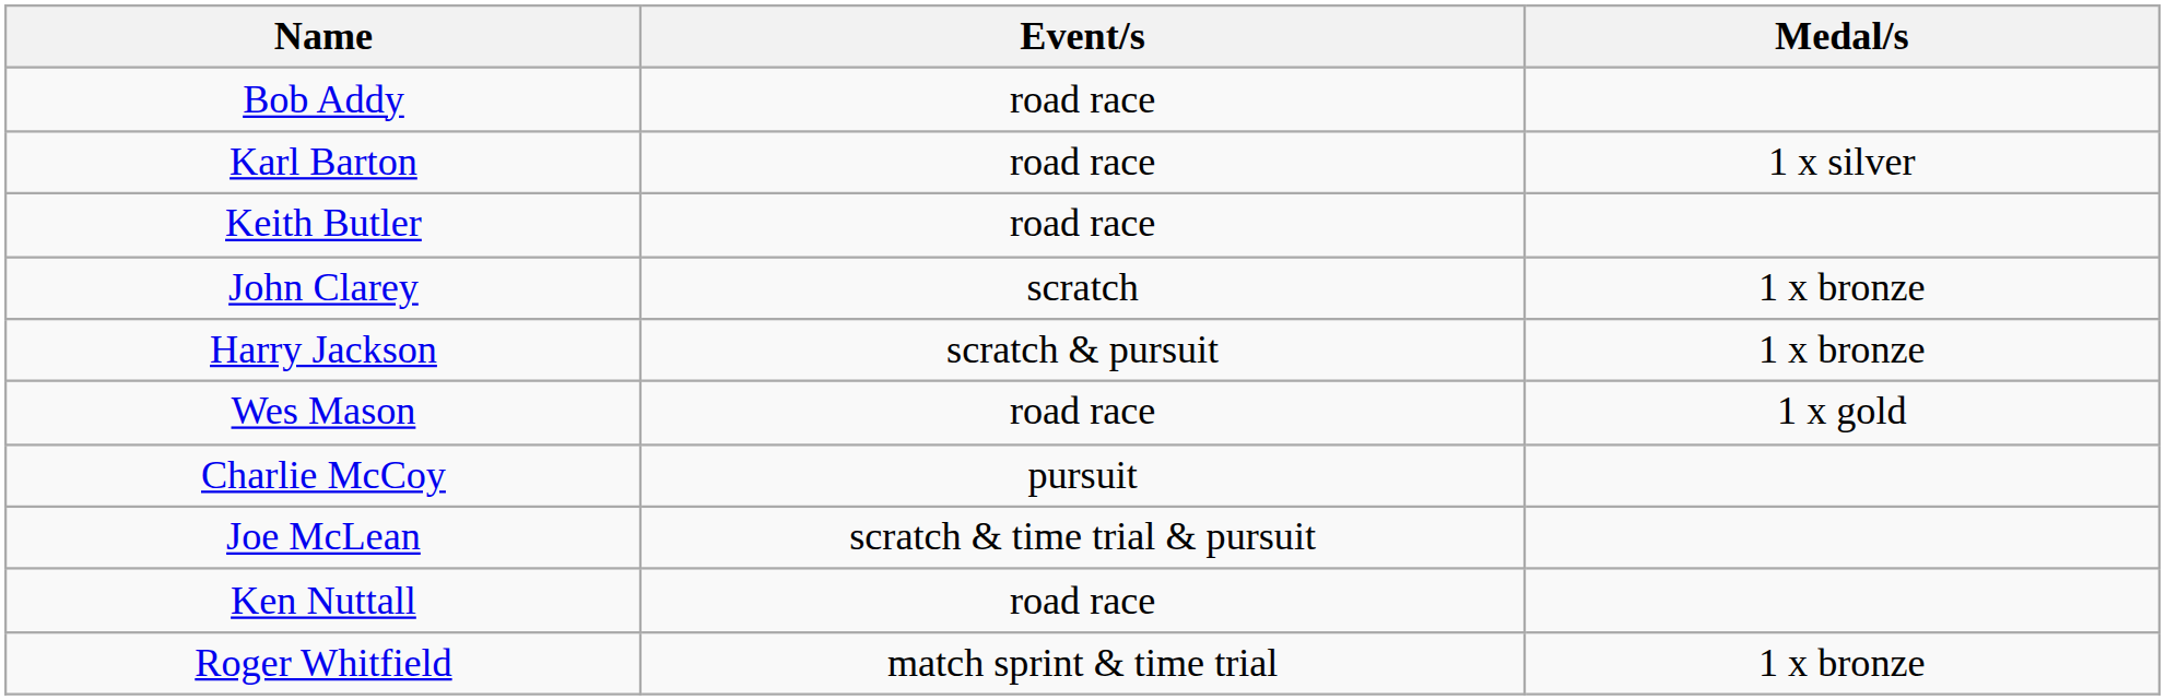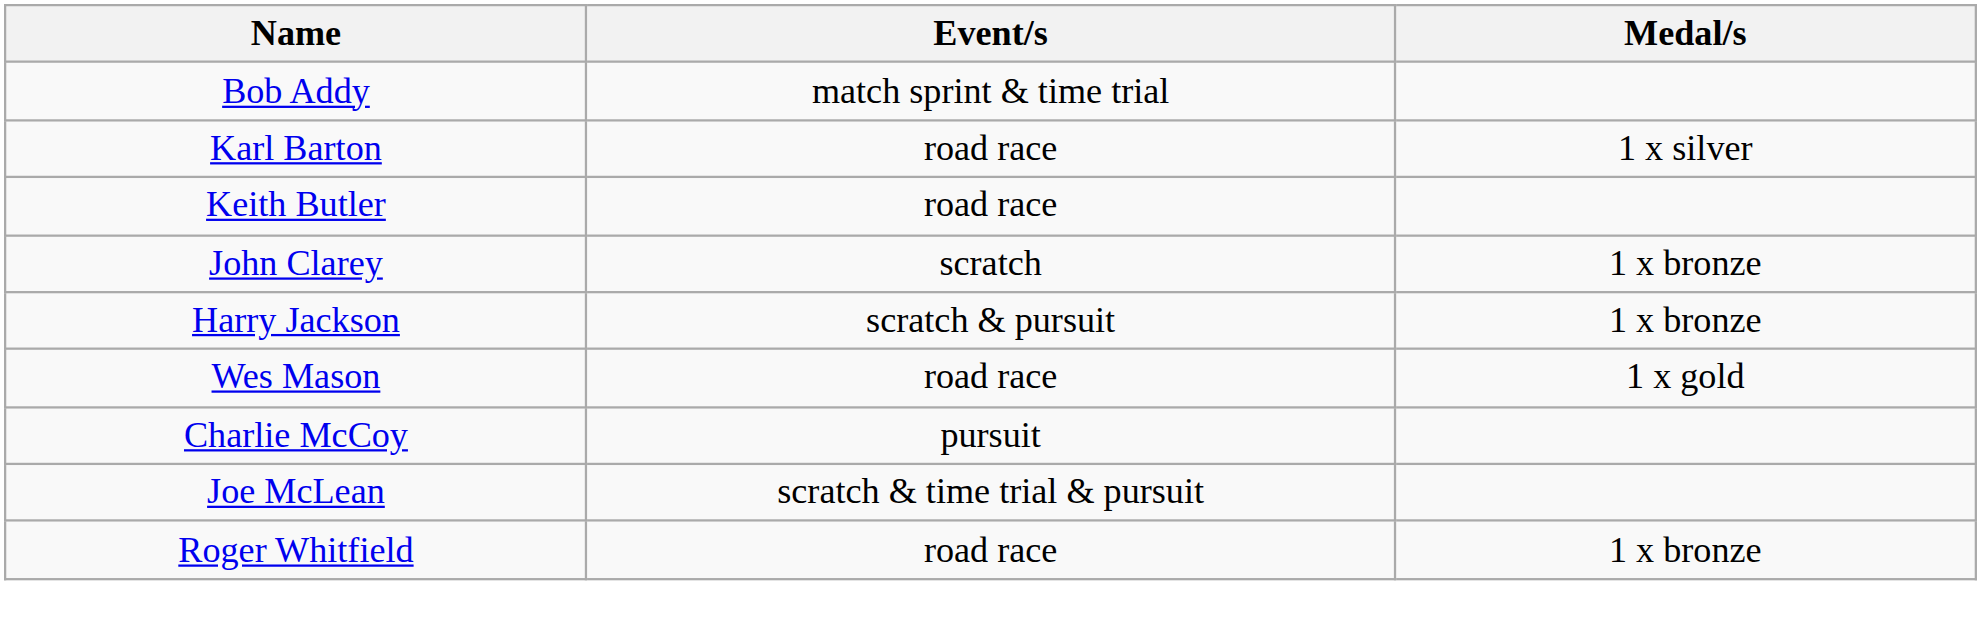 <table class="wikitable" style="text-align: center">
 <tr>
 <th width=250>Name</th>
 <th width=350>Event/s</th>
 <th width=250>Medal/s</th>
 </tr>
 <tr>
 <td><a href='#'>Bob Addy</a></td>
-<td>road race</td>
+<td>match sprint & time trial</td>
 <td></td>
 </tr>
 <tr>
 <td><a href='#'>Karl Barton</a></td>
 <td>road race</td>
 <td>1 x silver</td>
 </tr>
 <tr>
 <td><a href='#'>Keith Butler</a></td>
 <td>road race</td>
 <td></td>
 </tr>
 <tr>
 <td><a href='#'>John Clarey</a></td>
 <td>scratch</td>
 <td>1 x bronze</td>
 </tr>
 <tr>
 <td><a href='#'>Harry Jackson</a></td>
 <td>scratch & pursuit</td>
 <td>1 x bronze</td>
 </tr>
 <tr>
 <td><a href='#'>Wes Mason</a></td>
 <td>road race</td>
 <td>1 x gold</td>
 </tr>
 <tr>
 <td><a href='#'>Charlie McCoy</a></td>
 <td>pursuit</td>
 <td></td>
 </tr>
 <tr>
 <td><a href='#'>Joe McLean</a></td>
 <td>scratch & time trial & pursuit</td>
 <td></td>
 </tr>
 <tr>
-<td><a href='#'>Ken Nuttall</a></td>
+<td><a href='#'>Roger Whitfield</a></td>
 <td>road race</td>
-<td></td>
-</tr>
-<tr>
-<td><a href='#'>Roger Whitfield</a></td>
-<td>match sprint & time trial</td>
 <td>1 x bronze</td>
 </tr>
 </table>
